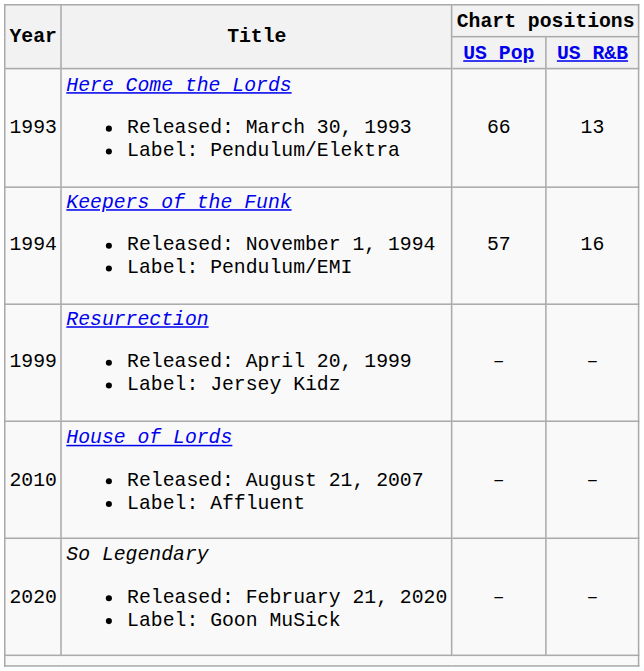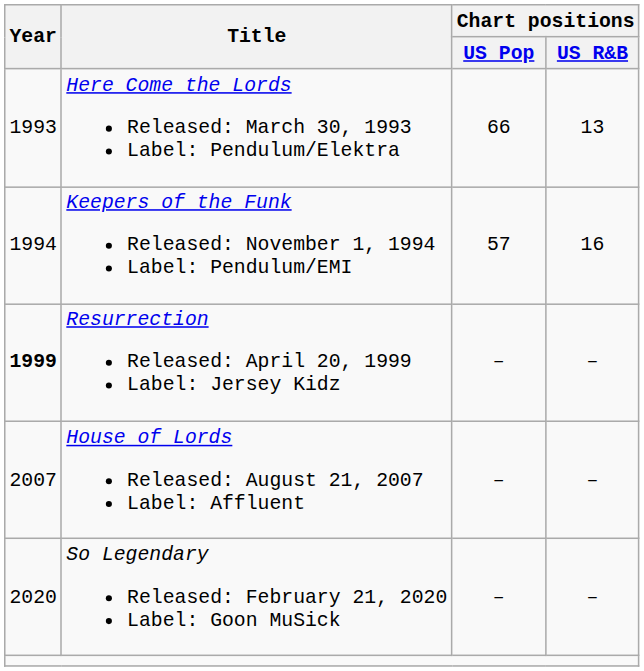 <table class="wikitable">
 <tr>
 <th rowspan="2">Year</th>
 <th rowspan="2">Title</th>
 <th colspan="2">Chart positions</th>
 </tr>
 <tr>
 <th><a href='#'>US Pop</a></th>
 <th><a href='#'>US R&B</a></th>
 </tr>
 <tr>
 <td>1993</td>
 <td><em><a href='#'>Here Come the Lords</a></em><br><ul><li>Released: March 30, 1993</li><li>Label: Pendulum/Elektra</li></ul></td>
 <td align="center">66</td>
 <td align="center">13</td>
 </tr>
 <tr>
 <td>1994</td>
 <td><em><a href='#'>Keepers of the Funk</a></em><br><ul><li>Released: November 1, 1994</li><li>Label: Pendulum/EMI</li></ul></td>
 <td align="center">57</td>
 <td align="center">16</td>
 </tr>
 <tr>
-<td>1999</td>
+<td><strong>1999</strong></td>
 <td><em><a href='#'>Resurrection</a></em><br><ul><li>Released: April 20, 1999</li><li>Label: Jersey Kidz</li></ul></td>
 <td align="center">–</td>
 <td align="center">–</td>
 </tr>
 <tr>
-<td>2010</td>
+<td>2007</td>
 <td><em><a href='#'>House of Lords</a></em><br><ul><li>Released: August 21, 2007</li><li>Label: Affluent</li></ul></td>
 <td align="center">–</td>
 <td align="center">–</td>
 </tr>
 <tr>
 <td>2020</td>
 <td><em>So Legendary</em><br><ul><li>Released: February 21, 2020</li><li>Label: Goon MuSick</li></ul></td>
 <td align="center">–</td>
 <td align="center">–</td>
 </tr>
 <tr>
 <td colspan="10" style="text-align:center;"></td>
 </tr>
 </table>
